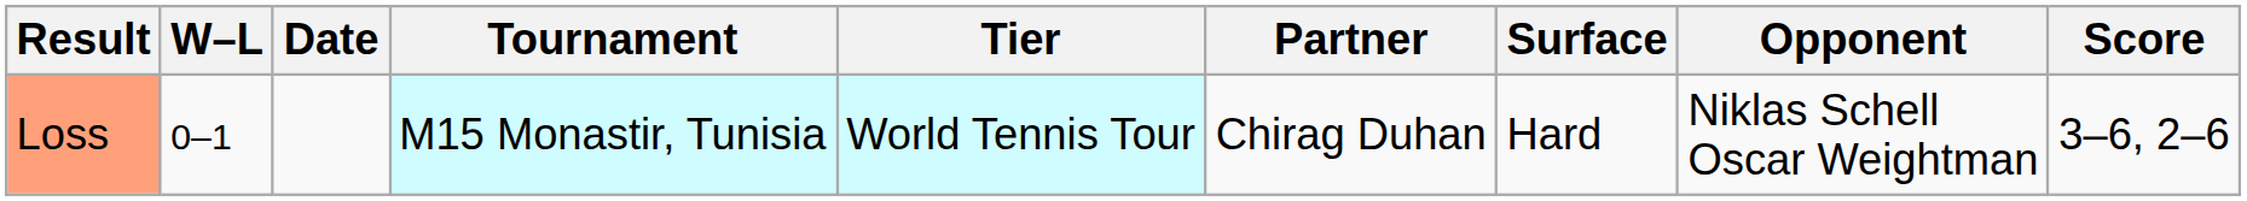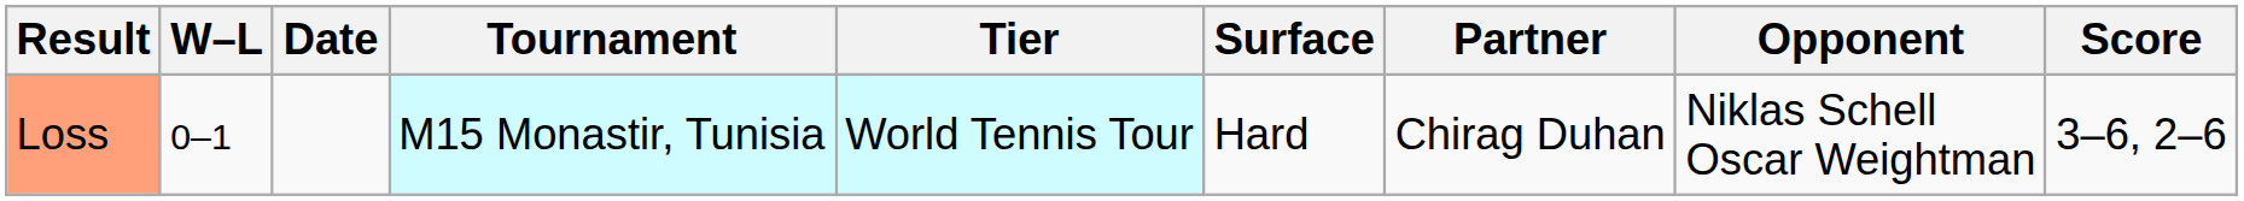 <table class="sortable wikitable">
 <tr>
 <th>Result</th>
 <th class="unsortable">W–L</th>
 <th>Date</th>
 <th>Tournament</th>
 <th>Tier</th>
+<th>Surface</th>
 <th>Partner</th>
-<th>Surface</th>
 <th>Opponent</th>
 <th class="unsortable">Score</th>
 </tr>
 <tr>
 <td bgcolor=FFA07A>Loss</td>
 <td><small>0–1</small></td>
 <td></td>
 <td style="background:#cffcff;">M15 Monastir, Tunisia</td>
 <td style="background:#cffcff;">World Tennis Tour</td>
+<td>Hard</td>
 <td> Chirag Duhan</td>
-<td>Hard</td>
 <td> Niklas Schell<br> Oscar Weightman</td>
 <td>3–6, 2–6</td>
 </tr>
 </table>
